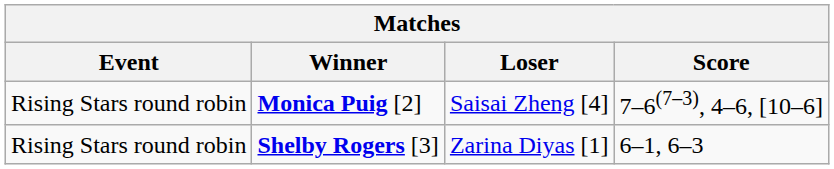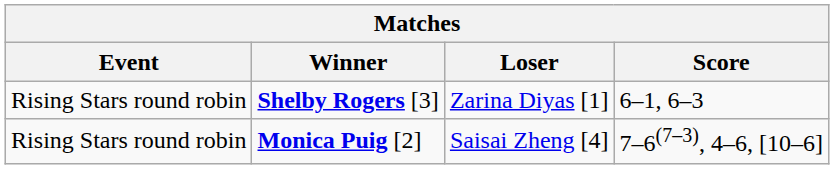 <table class="wikitable collapsible uncollapsed" style="margin:1em auto;">
 <tr>
 <th colspan=4>Matches</th>
 </tr>
 <tr>
 <th>Event</th>
 <th>Winner</th>
 <th>Loser</th>
 <th>Score</th>
 </tr>
 <tr align=left>
 <td>Rising Stars round robin</td>
+<td> <strong><a href='#'>Shelby Rogers</a></strong> [3]</td>
+<td> <a href='#'>Zarina Diyas</a> [1]</td>
+<td>6–1, 6–3</td>
+</tr>
+<tr align=left>
+<td>Rising Stars round robin</td>
 <td> <strong><a href='#'>Monica Puig</a></strong> [2]</td>
 <td> <a href='#'>Saisai Zheng</a> [4]</td>
 <td>7–6<sup>(7–3)</sup>, 4–6, [10–6]</td>
 </tr>
-<tr align=left>
-<td>Rising Stars round robin</td>
-<td> <strong><a href='#'>Shelby Rogers</a></strong> [3]</td>
-<td> <a href='#'>Zarina Diyas</a> [1]</td>
-<td>6–1, 6–3</td>
-</tr>
 </table>
